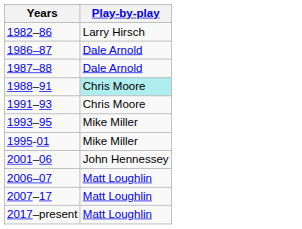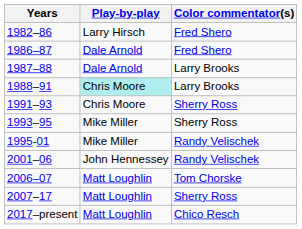 <table class="wikitable">
 <tr>
 <th>Years</th>
 <th><a href='#'>Play-by-play</a></th>
+<th><a href='#'>Color commentator</a>(s)</th>
 </tr>
 <tr>
 <td><a href='#'>1982</a>–<a href='#'>86</a></td>
 <td>Larry Hirsch</td>
+<td><a href='#'>Fred Shero</a></td>
 </tr>
 <tr>
 <td><a href='#'>1986–87</a></td>
 <td><a href='#'>Dale Arnold</a></td>
+<td><a href='#'>Fred Shero</a></td>
 </tr>
 <tr>
 <td><a href='#'>1987–88</a></td>
 <td><a href='#'>Dale Arnold</a></td>
+<td>Larry Brooks</td>
 </tr>
 <tr>
 <td><a href='#'>1988</a>–<a href='#'>91</a></td>
 <td style="background: paleturquoise;">Chris Moore</td>
+<td>Larry Brooks</td>
 </tr>
 <tr>
 <td><a href='#'>1991</a>–<a href='#'>93</a></td>
 <td>Chris Moore</td>
+<td><a href='#'>Sherry Ross</a></td>
 </tr>
 <tr>
 <td><a href='#'>1993</a>–<a href='#'>95</a></td>
 <td>Mike Miller</td>
+<td>Sherry Ross</td>
 </tr>
 <tr>
 <td><a href='#'>1995</a>-<a href='#'>01</a></td>
 <td>Mike Miller</td>
+<td><a href='#'>Randy Velischek</a></td>
 </tr>
 <tr>
 <td><a href='#'>2001</a>–<a href='#'>06</a></td>
 <td>John Hennessey</td>
+<td><a href='#'>Randy Velischek</a></td>
 </tr>
 <tr>
 <td><a href='#'>2006–07</a></td>
 <td><a href='#'>Matt Loughlin</a></td>
+<td><a href='#'>Tom Chorske</a></td>
 </tr>
 <tr>
 <td><a href='#'>2007</a>–<a href='#'>17</a></td>
 <td><a href='#'>Matt Loughlin</a></td>
+<td><a href='#'>Sherry Ross</a></td>
 </tr>
 <tr>
 <td><a href='#'>2017</a>–present</td>
 <td><a href='#'>Matt Loughlin</a></td>
+<td><a href='#'>Chico Resch</a></td>
 </tr>
 </table>
